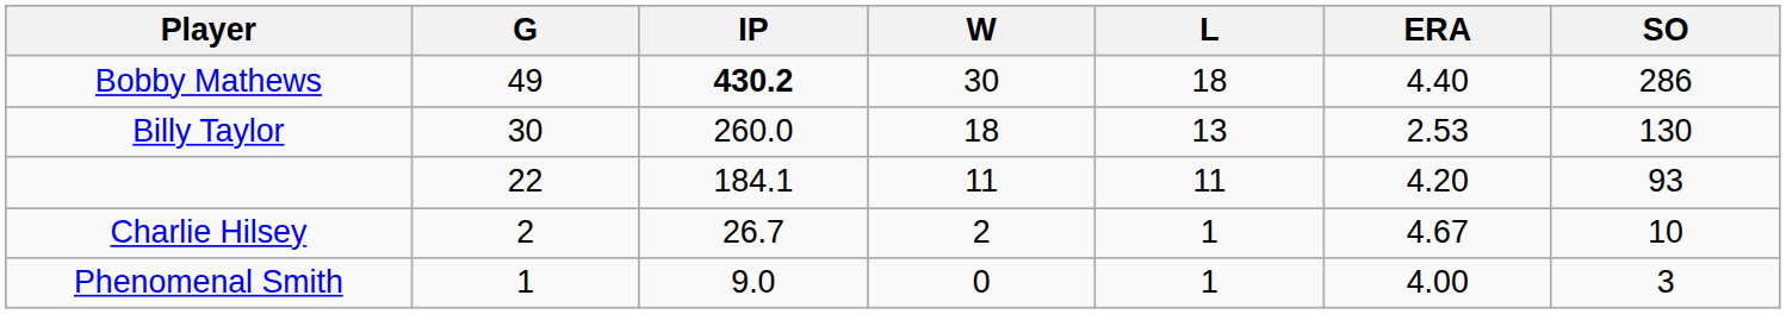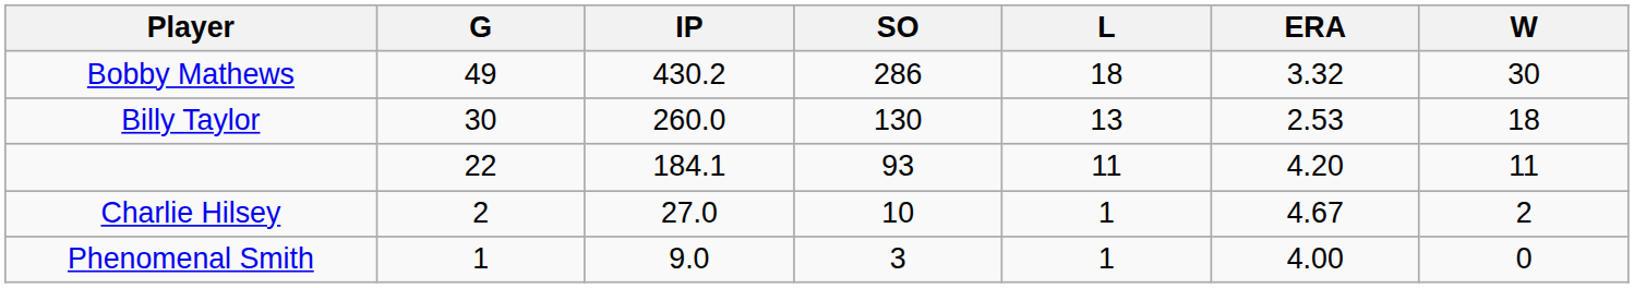 <table class="wikitable sortable">
 <tr>
 <th bgcolor="#DDDDFF" width="16%">Player</th>
 <th bgcolor="#DDDDFF" width="9%">G</th>
 <th bgcolor="#DDDDFF" width="9%">IP</th>
-<th bgcolor="#DDDDFF" width="9%">W</th>
+<th bgcolor="#DDDDFF" width="9%">SO</th>
 <th bgcolor="#DDDDFF" width="9%">L</th>
 <th bgcolor="#DDDDFF" width="9%">ERA</th>
-<th bgcolor="#DDDDFF" width="9%">SO</th>
+<th bgcolor="#DDDDFF" width="9%">W</th>
 </tr>
 <tr align="center">
 <td><a href='#'>Bobby Mathews</a></td>
 <td>49</td>
-<td><strong>430.2</strong></td>
+<td>430.2</td>
+<td>286</td>
+<td>18</td>
+<td>3.32</td>
 <td>30</td>
-<td>18</td>
-<td>4.40</td>
-<td>286</td>
 </tr>
 <tr align=center>
 <td><a href='#'>Billy Taylor</a></td>
 <td>30</td>
 <td>260.0</td>
-<td>18</td>
+<td>130</td>
 <td>13</td>
 <td>2.53</td>
-<td>130</td>
+<td>18</td>
 </tr>
 <tr align=center>
 <td></td>
 <td>22</td>
 <td>184.1</td>
-<td>11</td>
+<td>93</td>
 <td>11</td>
 <td>4.20</td>
-<td>93</td>
+<td>11</td>
 </tr>
 <tr align="center">
 <td><a href='#'>Charlie Hilsey</a></td>
 <td>2</td>
-<td>26.7</td>
-<td>2</td>
+<td>27.0</td>
+<td>10</td>
 <td>1</td>
 <td>4.67</td>
-<td>10</td>
+<td>2</td>
 </tr>
 <tr align=center>
 <td><a href='#'>Phenomenal Smith</a></td>
 <td>1</td>
 <td>9.0</td>
-<td>0</td>
+<td>3</td>
 <td>1</td>
 <td>4.00</td>
-<td>3</td>
+<td>0</td>
 </tr>
 </table>
